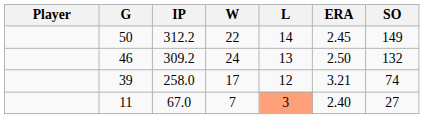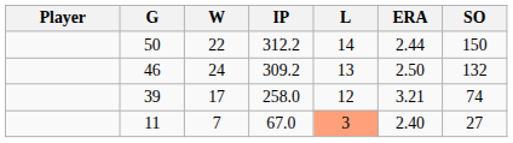 <table class="wikitable sortable">
 <tr>
 <th bgcolor="#DDDDFF" width="16%">Player</th>
 <th bgcolor="#DDDDFF" width="9%">G</th>
+<th bgcolor="#DDDDFF" width="9%">W</th>
 <th bgcolor="#DDDDFF" width="9%">IP</th>
-<th bgcolor="#DDDDFF" width="9%">W</th>
 <th bgcolor="#DDDDFF" width="9%">L</th>
 <th bgcolor="#DDDDFF" width="9%">ERA</th>
 <th bgcolor="#DDDDFF" width="9%">SO</th>
 </tr>
 <tr align="center">
 <td></td>
 <td>50</td>
+<td>22</td>
 <td>312.2</td>
-<td>22</td>
 <td>14</td>
-<td>2.45</td>
-<td>149</td>
+<td>2.44</td>
+<td>150</td>
 </tr>
 <tr align="center">
 <td></td>
 <td>46</td>
+<td>24</td>
 <td>309.2</td>
-<td>24</td>
 <td>13</td>
 <td>2.50</td>
 <td>132</td>
 </tr>
 <tr align="center">
 <td></td>
 <td>39</td>
+<td>17</td>
 <td>258.0</td>
-<td>17</td>
 <td>12</td>
 <td>3.21</td>
 <td>74</td>
 </tr>
 <tr align="center">
 <td></td>
 <td>11</td>
+<td>7</td>
 <td>67.0</td>
-<td>7</td>
 <td style="background: lightsalmon;">3</td>
 <td>2.40</td>
 <td>27</td>
 </tr>
 </table>
